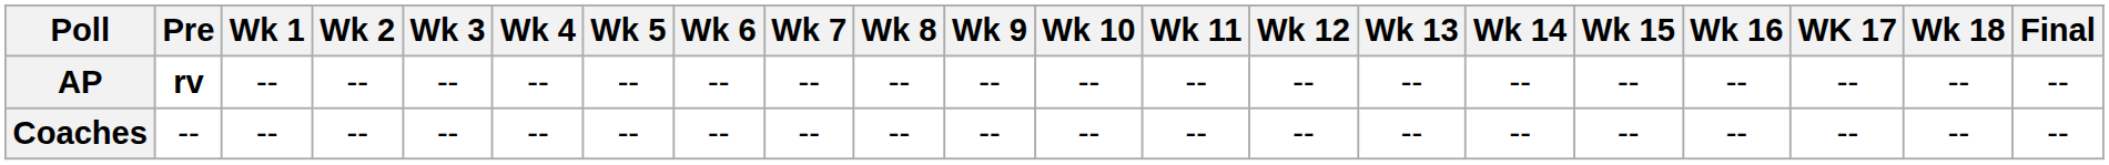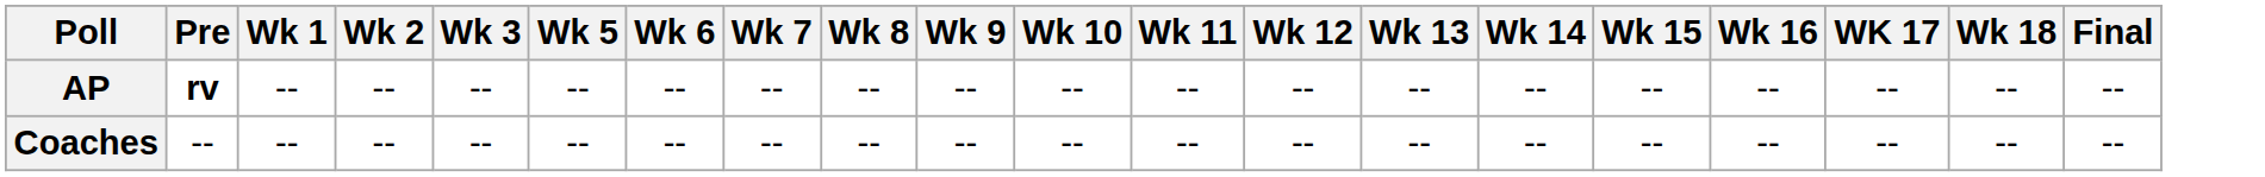 <table class="wikitable" style="white-space:nowrap;">
 <tr>
 <th>Poll</th>
 <th>Pre</th>
 <th>Wk 1</th>
 <th>Wk 2</th>
 <th>Wk 3</th>
-<th>Wk 4</th>
 <th>Wk 5</th>
 <th>Wk 6</th>
 <th>Wk 7</th>
 <th>Wk 8</th>
 <th>Wk 9</th>
 <th>Wk 10</th>
 <th>Wk 11</th>
 <th>Wk 12</th>
 <th>Wk 13</th>
 <th>Wk 14</th>
 <th>Wk 15</th>
 <th>Wk 16</th>
 <th>WK 17</th>
 <th>Wk 18</th>
 <th>Final</th>
 </tr>
 <tr style="text-align:center;">
 <th>AP</th>
 <td style="background:#FFF;"><strong>rv</strong></td>
-<td style="background:#FFF;">--</td>
 <td style="background:#FFF;">--</td>
 <td style="background:#FFF;">--</td>
 <td style="background:#FFF;">--</td>
 <td style="background:#FFF;">--</td>
 <td style="background:#FFF;">--</td>
 <td style="background:#FFF;">--</td>
 <td style="background:#FFF;">--</td>
 <td style="background:#FFF;">--</td>
 <td style="background:#FFF;">--</td>
 <td style="background:#FFF;">--</td>
 <td style="background:#FFF;">--</td>
 <td style="background:#FFF;">--</td>
 <td style="background:#FFF;">--</td>
 <td style="background:#FFF;">--</td>
 <td style="background:#FFF;">--</td>
 <td style="background:#FFF;">--</td>
 <td style="background:#FFF;">--</td>
 <td style="background:#FFF;">--</td>
 </tr>
 <tr style="text-align:center;">
 <th>Coaches</th>
 <td style="background:#FFF;">--</td>
 <td style="background:#FFF;">--</td>
 <td style="background:#FFF;">--</td>
 <td style="background:#FFF;">--</td>
 <td style="background:#FFF;">--</td>
 <td style="background:#FFF;">--</td>
 <td style="background:#FFF;">--</td>
 <td style="background:#FFF;">--</td>
 <td style="background:#FFF;">--</td>
 <td style="background:#FFF;">--</td>
 <td style="background:#FFF;">--</td>
 <td style="background:#FFF;">--</td>
 <td style="background:#FFF;">--</td>
 <td style="background:#FFF;">--</td>
 <td style="background:#FFF;">--</td>
 <td style="background:#FFF;">--</td>
 <td style="background:#FFF;">--</td>
 <td style="background:#FFF;">--</td>
 <td style="background:#FFF;">--</td>
-<td style="background:#FFF;">--</td>
 </tr>
 </table>
